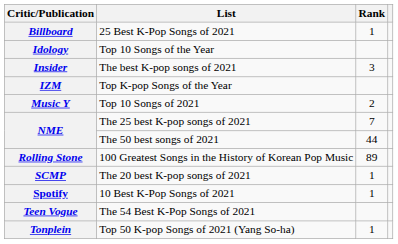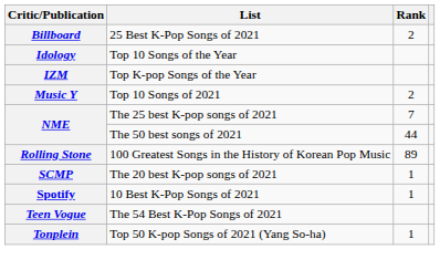 <table class="wikitable sortable plainrowheaders">
 <tr>
 <th scope="col">Critic/Publication</th>
 <th scope="col">List</th>
 <th scope="col">Rank</th>
 <th scope="col" class="unsortable"></th>
 </tr>
 <tr>
 <th scope="row"><em><a href='#'>Billboard</a></em></th>
 <td>25 Best K-Pop Songs of 2021</td>
-<td style="text-align:center">1</td>
+<td style="text-align:center">2</td>
 <td style="text-align:center"></td>
 </tr>
 <tr>
 <th scope="row"><em><a href='#'>Idology</a></em></th>
 <td>Top 10 Songs of the Year</td>
 <td></td>
-<td style="text-align:center"></td>
-</tr>
-<tr>
-<th scope="row"><a href='#'><em>Insider</em></a></th>
-<td>The best K-pop songs of 2021</td>
-<td style="text-align:center">3</td>
 <td style="text-align:center"></td>
 </tr>
 <tr>
 <th scope="row"><em><a href='#'>IZM</a></em></th>
 <td>Top K-pop Songs of the Year</td>
 <td></td>
 <td style="text-align:center"></td>
 </tr>
 <tr>
 <th scope="row"><em><a href='#'>Music Y</a></em></th>
 <td>Top 10 Songs of 2021</td>
 <td style="text-align:center">2</td>
 <td style="text-align:center"></td>
 </tr>
 <tr>
 <th scope="row" rowspan="2"><em><a href='#'>NME</a></em></th>
 <td>The 25 best K-pop songs of 2021</td>
 <td style="text-align:center;">7</td>
 <td style="text-align:center;"></td>
 </tr>
 <tr>
 <td>The 50 best songs of 2021</td>
 <td style="text-align:center">44</td>
 <td style="text-align:center"></td>
 </tr>
 <tr>
 <th scope="row"><em><a href='#'>Rolling Stone</a></em></th>
 <td>100 Greatest Songs in the History of Korean Pop Music</td>
 <td style="text-align:center">89</td>
 <td style="text-align:center"></td>
 </tr>
 <tr>
 <th scope="row"><em><a href='#'>SCMP</a></em></th>
 <td>The 20 best K-pop songs of 2021</td>
 <td style="text-align:center">1</td>
 <td style="text-align:center"></td>
 </tr>
 <tr>
 <th scope="row"><a href='#'>Spotify</a></th>
 <td>10 Best K-Pop Songs of 2021</td>
 <td style="text-align:center">1</td>
 <td style="text-align:center"></td>
 </tr>
 <tr>
 <th scope="row"><em><a href='#'>Teen Vogue</a></em></th>
 <td>The 54 Best K-Pop Songs of 2021</td>
 <td></td>
 <td style="text-align:center"></td>
 </tr>
 <tr>
 <th scope="row"><em><a href='#'>Tonplein</a></em></th>
 <td>Top 50 K-pop Songs of 2021 (Yang So-ha)</td>
 <td style="text-align:center">1</td>
 <td style="text-align:center"></td>
 </tr>
 </table>
